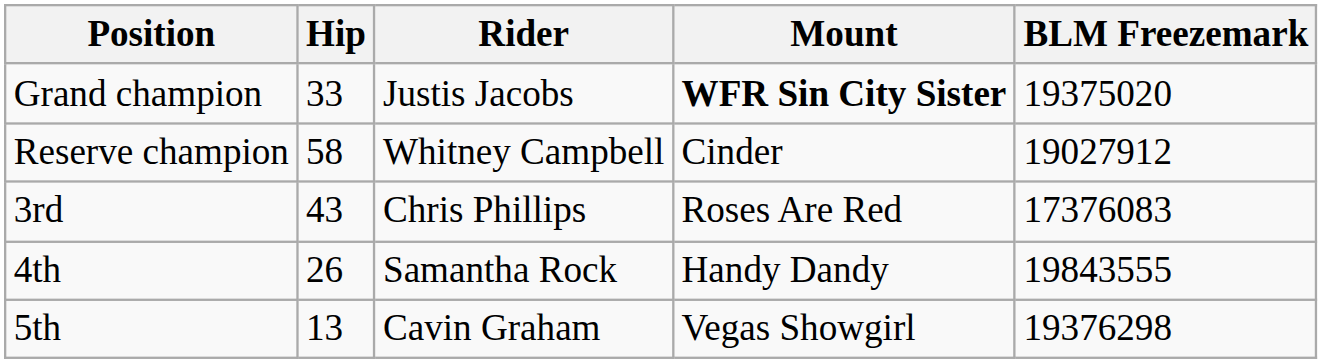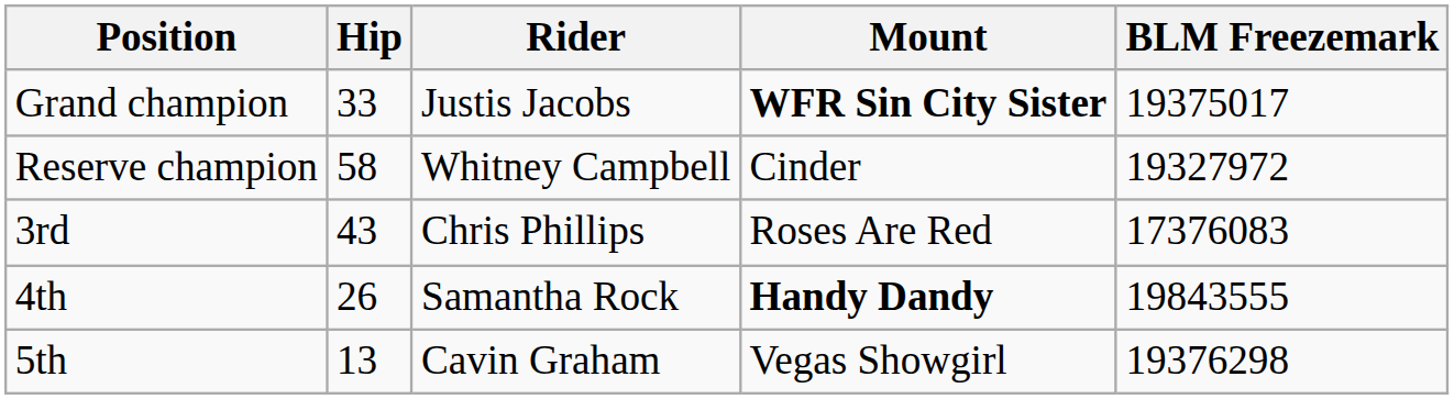 <table class="wikitable sortable" style="text-align: left;">
 <tr>
 <th>Position</th>
 <th>Hip</th>
 <th>Rider</th>
 <th>Mount</th>
 <th>BLM Freezemark</th>
 </tr>
 <tr>
 <td>Grand champion</td>
 <td>33</td>
 <td>Justis Jacobs</td>
 <td><strong>WFR Sin City Sister</strong></td>
-<td>19375020</td>
+<td>19375017</td>
 </tr>
 <tr>
 <td>Reserve champion</td>
 <td>58</td>
 <td>Whitney Campbell</td>
 <td>Cinder</td>
-<td>19027912</td>
+<td>19327972</td>
 </tr>
 <tr>
 <td>3rd</td>
 <td>43</td>
 <td>Chris Phillips</td>
 <td>Roses Are Red</td>
 <td>17376083</td>
 </tr>
 <tr>
 <td>4th</td>
 <td>26</td>
 <td>Samantha Rock</td>
-<td>Handy Dandy</td>
+<td><strong>Handy Dandy</strong></td>
 <td>19843555</td>
 </tr>
 <tr>
 <td>5th</td>
 <td>13</td>
 <td>Cavin Graham</td>
 <td>Vegas Showgirl</td>
 <td>19376298</td>
 </tr>
 </table>
